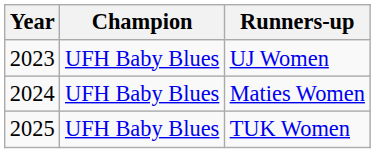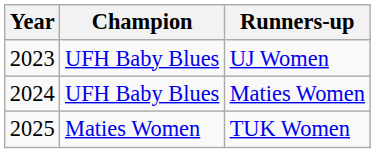 <table class="wikitable">
 <tr>
 <th>Year</th>
 <th>Champion</th>
 <th>Runners-up</th>
 </tr>
 <tr>
 <td>2023</td>
 <td><a href='#'>UFH Baby Blues</a></td>
 <td><a href='#'>UJ Women</a></td>
 </tr>
 <tr>
 <td>2024</td>
 <td><a href='#'>UFH Baby Blues</a></td>
 <td><a href='#'>Maties Women</a></td>
 </tr>
 <tr>
 <td>2025</td>
-<td><a href='#'>UFH Baby Blues</a></td>
+<td><a href='#'>Maties Women</a></td>
 <td><a href='#'>TUK Women</a></td>
 </tr>
 </table>
